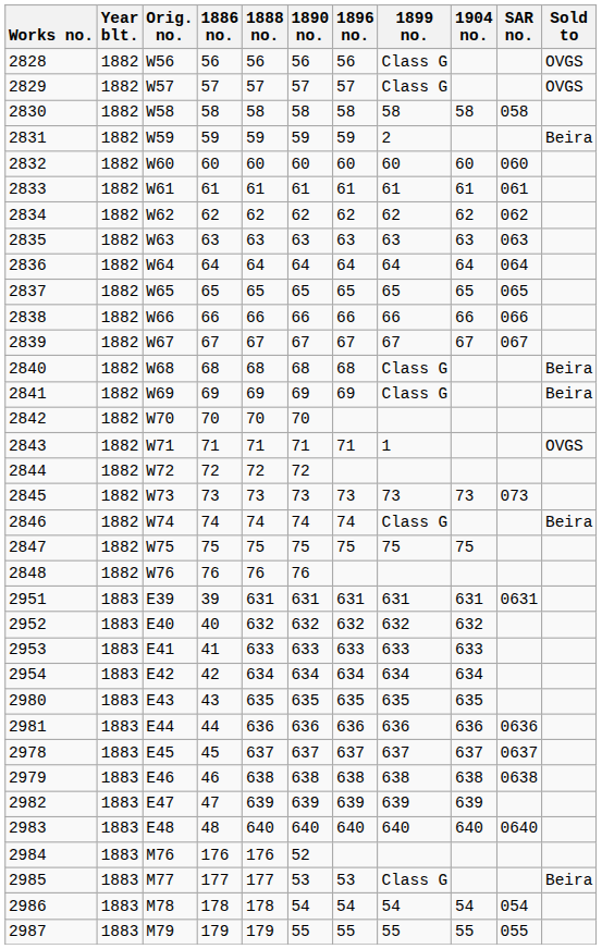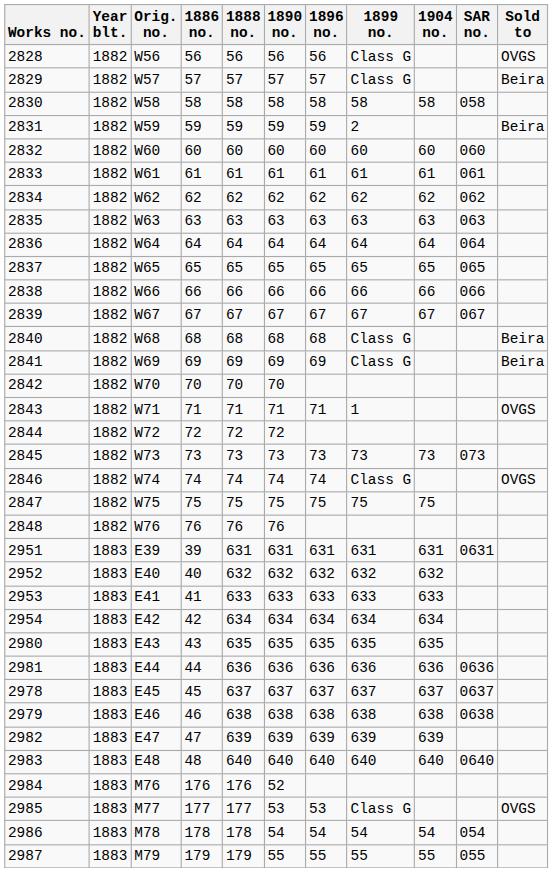 <table class="wikitable collapsible collapsed sortable" style="margin:0.5em auto; font-size:100%;">
 <tr>
 <th><br>Works no.</th>
 <th>Year<br>blt.</th>
 <th>Orig.<br>no.</th>
 <th>1886<br>no.</th>
 <th>1888<br>no.</th>
 <th>1890<br>no.</th>
 <th>1896<br>no.</th>
 <th>1899<br>no.</th>
 <th>1904<br>no.</th>
 <th>SAR<br>no.</th>
 <th>Sold<br>to</th>
 </tr>
 <tr>
 <td>2828</td>
 <td>1882</td>
 <td>W56</td>
 <td>56</td>
 <td>56</td>
 <td>56</td>
 <td>56</td>
 <td>Class G</td>
 <td></td>
 <td></td>
 <td>OVGS</td>
 </tr>
 <tr>
 <td>2829</td>
 <td>1882</td>
 <td>W57</td>
 <td>57</td>
 <td>57</td>
 <td>57</td>
 <td>57</td>
 <td>Class G</td>
 <td></td>
 <td></td>
-<td>OVGS</td>
+<td>Beira</td>
 </tr>
 <tr>
 <td>2830</td>
 <td>1882</td>
 <td>W58</td>
 <td>58</td>
 <td>58</td>
 <td>58</td>
 <td>58</td>
 <td>58</td>
 <td>58</td>
 <td>058</td>
 <td></td>
 </tr>
 <tr>
 <td>2831</td>
 <td>1882</td>
 <td>W59</td>
 <td>59</td>
 <td>59</td>
 <td>59</td>
 <td>59</td>
 <td>2</td>
 <td></td>
 <td></td>
 <td>Beira</td>
 </tr>
 <tr>
 <td>2832</td>
 <td>1882</td>
 <td>W60</td>
 <td>60</td>
 <td>60</td>
 <td>60</td>
 <td>60</td>
 <td>60</td>
 <td>60</td>
 <td>060</td>
 <td></td>
 </tr>
 <tr>
 <td>2833</td>
 <td>1882</td>
 <td>W61</td>
 <td>61</td>
 <td>61</td>
 <td>61</td>
 <td>61</td>
 <td>61</td>
 <td>61</td>
 <td>061</td>
 <td></td>
 </tr>
 <tr>
 <td>2834</td>
 <td>1882</td>
 <td>W62</td>
 <td>62</td>
 <td>62</td>
 <td>62</td>
 <td>62</td>
 <td>62</td>
 <td>62</td>
 <td>062</td>
 <td></td>
 </tr>
 <tr>
 <td>2835</td>
 <td>1882</td>
 <td>W63</td>
 <td>63</td>
 <td>63</td>
 <td>63</td>
 <td>63</td>
 <td>63</td>
 <td>63</td>
 <td>063</td>
 <td></td>
 </tr>
 <tr>
 <td>2836</td>
 <td>1882</td>
 <td>W64</td>
 <td>64</td>
 <td>64</td>
 <td>64</td>
 <td>64</td>
 <td>64</td>
 <td>64</td>
 <td>064</td>
 <td></td>
 </tr>
 <tr>
 <td>2837</td>
 <td>1882</td>
 <td>W65</td>
 <td>65</td>
 <td>65</td>
 <td>65</td>
 <td>65</td>
 <td>65</td>
 <td>65</td>
 <td>065</td>
 <td></td>
 </tr>
 <tr>
 <td>2838</td>
 <td>1882</td>
 <td>W66</td>
 <td>66</td>
 <td>66</td>
 <td>66</td>
 <td>66</td>
 <td>66</td>
 <td>66</td>
 <td>066</td>
 <td></td>
 </tr>
 <tr>
 <td>2839</td>
 <td>1882</td>
 <td>W67</td>
 <td>67</td>
 <td>67</td>
 <td>67</td>
 <td>67</td>
 <td>67</td>
 <td>67</td>
 <td>067</td>
 <td></td>
 </tr>
 <tr>
 <td>2840</td>
 <td>1882</td>
 <td>W68</td>
 <td>68</td>
 <td>68</td>
 <td>68</td>
 <td>68</td>
 <td>Class G</td>
 <td></td>
 <td></td>
 <td>Beira</td>
 </tr>
 <tr>
 <td>2841</td>
 <td>1882</td>
 <td>W69</td>
 <td>69</td>
 <td>69</td>
 <td>69</td>
 <td>69</td>
 <td>Class G</td>
 <td></td>
 <td></td>
 <td>Beira</td>
 </tr>
 <tr>
 <td>2842</td>
 <td>1882</td>
 <td>W70</td>
 <td>70</td>
 <td>70</td>
 <td>70</td>
 <td></td>
 <td></td>
 <td></td>
 <td></td>
 <td></td>
 </tr>
 <tr>
 <td>2843</td>
 <td>1882</td>
 <td>W71</td>
 <td>71</td>
 <td>71</td>
 <td>71</td>
 <td>71</td>
 <td>1</td>
 <td></td>
 <td></td>
 <td>OVGS</td>
 </tr>
 <tr>
 <td>2844</td>
 <td>1882</td>
 <td>W72</td>
 <td>72</td>
 <td>72</td>
 <td>72</td>
 <td></td>
 <td></td>
 <td></td>
 <td></td>
 <td></td>
 </tr>
 <tr>
 <td>2845</td>
 <td>1882</td>
 <td>W73</td>
 <td>73</td>
 <td>73</td>
 <td>73</td>
 <td>73</td>
 <td>73</td>
 <td>73</td>
 <td>073</td>
 <td></td>
 </tr>
 <tr>
 <td>2846</td>
 <td>1882</td>
 <td>W74</td>
 <td>74</td>
 <td>74</td>
 <td>74</td>
 <td>74</td>
 <td>Class G</td>
 <td></td>
 <td></td>
-<td>Beira</td>
+<td>OVGS</td>
 </tr>
 <tr>
 <td>2847</td>
 <td>1882</td>
 <td>W75</td>
 <td>75</td>
 <td>75</td>
 <td>75</td>
 <td>75</td>
 <td>75</td>
 <td>75</td>
 <td></td>
 <td></td>
 </tr>
 <tr>
 <td>2848</td>
 <td>1882</td>
 <td>W76</td>
 <td>76</td>
 <td>76</td>
 <td>76</td>
 <td></td>
 <td></td>
 <td></td>
 <td></td>
 <td></td>
 </tr>
 <tr>
 <td>2951</td>
 <td>1883</td>
 <td>E39</td>
 <td>39</td>
 <td>631</td>
 <td>631</td>
 <td>631</td>
 <td>631</td>
 <td>631</td>
 <td>0631</td>
 <td></td>
 </tr>
 <tr>
 <td>2952</td>
 <td>1883</td>
 <td>E40</td>
 <td>40</td>
 <td>632</td>
 <td>632</td>
 <td>632</td>
 <td>632</td>
 <td>632</td>
 <td></td>
 <td></td>
 </tr>
 <tr>
 <td>2953</td>
 <td>1883</td>
 <td>E41</td>
 <td>41</td>
 <td>633</td>
 <td>633</td>
 <td>633</td>
 <td>633</td>
 <td>633</td>
 <td></td>
 <td></td>
 </tr>
 <tr>
 <td>2954</td>
 <td>1883</td>
 <td>E42</td>
 <td>42</td>
 <td>634</td>
 <td>634</td>
 <td>634</td>
 <td>634</td>
 <td>634</td>
 <td></td>
 <td></td>
 </tr>
 <tr>
 <td>2980</td>
 <td>1883</td>
 <td>E43</td>
 <td>43</td>
 <td>635</td>
 <td>635</td>
 <td>635</td>
 <td>635</td>
 <td>635</td>
 <td></td>
 <td></td>
 </tr>
 <tr>
 <td>2981</td>
 <td>1883</td>
 <td>E44</td>
 <td>44</td>
 <td>636</td>
 <td>636</td>
 <td>636</td>
 <td>636</td>
 <td>636</td>
 <td>0636</td>
 <td></td>
 </tr>
 <tr>
 <td>2978</td>
 <td>1883</td>
 <td>E45</td>
 <td>45</td>
 <td>637</td>
 <td>637</td>
 <td>637</td>
 <td>637</td>
 <td>637</td>
 <td>0637</td>
 <td></td>
 </tr>
 <tr>
 <td>2979</td>
 <td>1883</td>
 <td>E46</td>
 <td>46</td>
 <td>638</td>
 <td>638</td>
 <td>638</td>
 <td>638</td>
 <td>638</td>
 <td>0638</td>
 <td></td>
 </tr>
 <tr>
 <td>2982</td>
 <td>1883</td>
 <td>E47</td>
 <td>47</td>
 <td>639</td>
 <td>639</td>
 <td>639</td>
 <td>639</td>
 <td>639</td>
 <td></td>
 <td></td>
 </tr>
 <tr>
 <td>2983</td>
 <td>1883</td>
 <td>E48</td>
 <td>48</td>
 <td>640</td>
 <td>640</td>
 <td>640</td>
 <td>640</td>
 <td>640</td>
 <td>0640</td>
 <td></td>
 </tr>
 <tr>
 <td>2984</td>
 <td>1883</td>
 <td>M76</td>
 <td>176</td>
 <td>176</td>
 <td>52</td>
 <td></td>
 <td></td>
 <td></td>
 <td></td>
 <td></td>
 </tr>
 <tr>
 <td>2985</td>
 <td>1883</td>
 <td>M77</td>
 <td>177</td>
 <td>177</td>
 <td>53</td>
 <td>53</td>
 <td>Class G</td>
 <td></td>
 <td></td>
-<td>Beira</td>
+<td>OVGS</td>
 </tr>
 <tr>
 <td>2986</td>
 <td>1883</td>
 <td>M78</td>
 <td>178</td>
 <td>178</td>
 <td>54</td>
 <td>54</td>
 <td>54</td>
 <td>54</td>
 <td>054</td>
 <td></td>
 </tr>
 <tr>
 <td>2987</td>
 <td>1883</td>
 <td>M79</td>
 <td>179</td>
 <td>179</td>
 <td>55</td>
 <td>55</td>
 <td>55</td>
 <td>55</td>
 <td>055</td>
 <td></td>
 </tr>
 <tr>
 </tr>
 </table>
